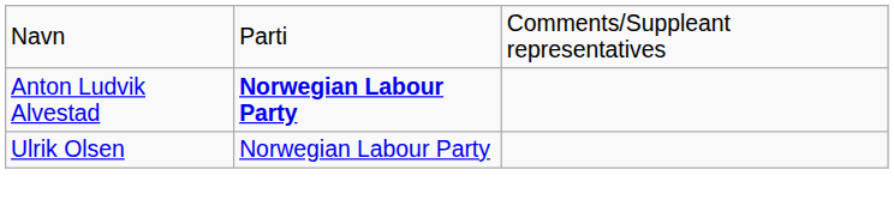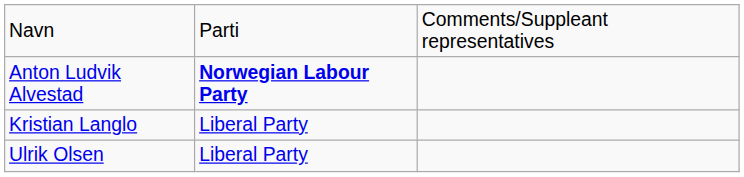 <table class="wikitable">
 <tr>
 <td>Navn</td>
 <td>Parti</td>
 <td>Comments/Suppleant representatives</td>
 </tr>
 <tr>
 <td><a href='#'>Anton Ludvik Alvestad</a></td>
 <td><strong><a href='#'>Norwegian Labour Party</a></strong></td>
 <td></td>
 </tr>
 <tr>
+<td><a href='#'>Kristian Langlo</a></td>
+<td><a href='#'>Liberal Party</a></td>
+<td></td>
+</tr>
+<tr>
 <td><a href='#'>Ulrik Olsen</a></td>
-<td><a href='#'>Norwegian Labour Party</a></td>
+<td><a href='#'>Liberal Party</a></td>
 <td></td>
 </tr>
 </table>
